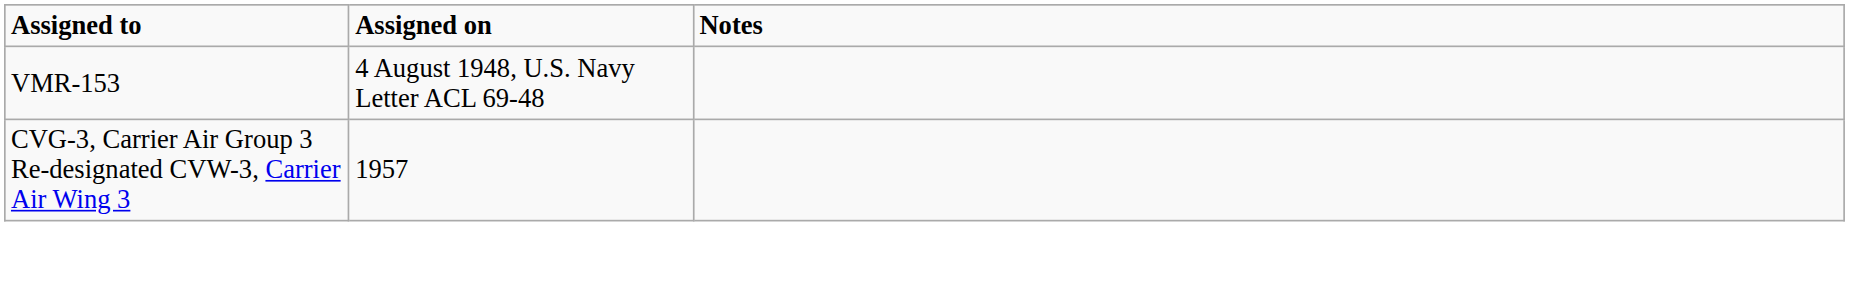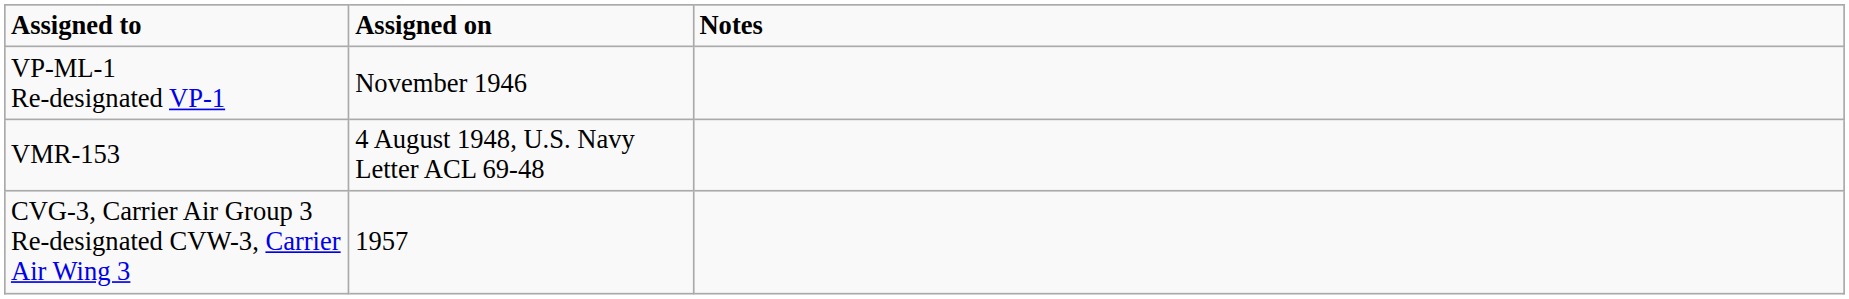 <table class="wikitable" style="width: 70%;">
 <tr>
 <td style="width: 200px;"><strong>Assigned to</strong></td>
 <td style="width: 200px;"><strong>Assigned on</strong></td>
 <td><strong>Notes</strong></td>
+</tr>
+<tr>
+<td>VP-ML-1<br>Re-designated <a href='#'>VP-1</a></td>
+<td>November 1946</td>
+<td></td>
 </tr>
 <tr>
 <td>VMR-153</td>
 <td>4 August 1948, U.S. Navy Letter ACL 69-48</td>
 <td></td>
 </tr>
 <tr>
 <td>CVG-3, Carrier Air Group 3<br>Re-designated CVW-3, <a href='#'>Carrier Air Wing 3</a></td>
 <td>1957</td>
 <td></td>
 </tr>
 </table>
